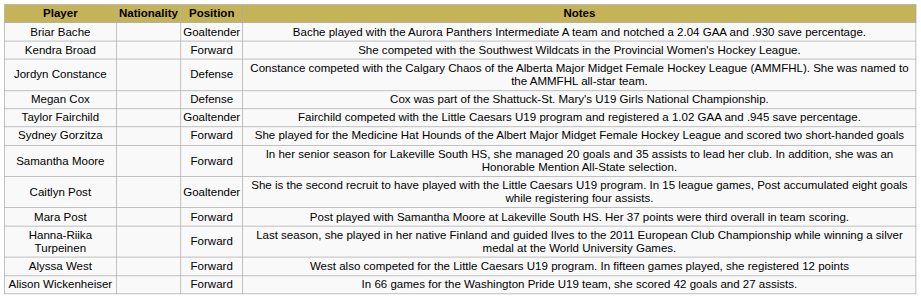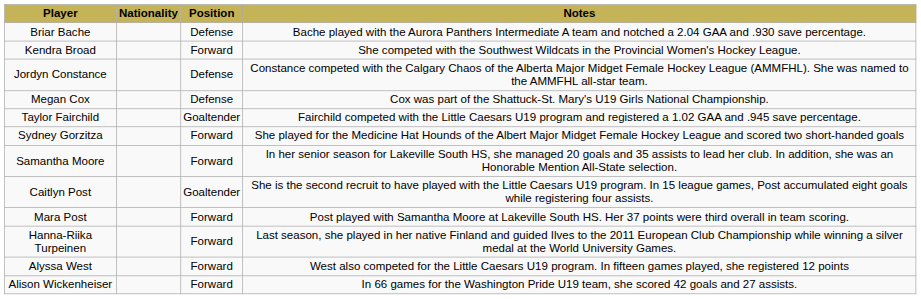 <table class="wikitable" width="80%">
 <tr align="center"  style=" background:#C5B358;color:black;">
 <td><strong>Player</strong></td>
 <td><strong>Nationality</strong></td>
 <td><strong>Position</strong></td>
 <td><strong>Notes</strong></td>
 </tr>
 <tr align="center" bgcolor="">
 <td>Briar Bache</td>
 <td></td>
-<td>Goaltender</td>
+<td>Defense</td>
 <td>Bache played with the Aurora Panthers Intermediate A team and notched a 2.04 GAA and .930 save percentage.</td>
 </tr>
 <tr align="center" bgcolor="">
 <td>Kendra Broad</td>
 <td></td>
 <td>Forward</td>
 <td>She competed with the Southwest Wildcats in the Provincial Women's Hockey League.</td>
 </tr>
 <tr align="center" bgcolor="">
 <td>Jordyn Constance</td>
 <td></td>
 <td>Defense</td>
 <td>Constance competed with the Calgary Chaos of the Alberta Major Midget Female Hockey League (AMMFHL). She was named to the AMMFHL all-star team.</td>
 </tr>
 <tr align="center" bgcolor="">
 <td>Megan Cox</td>
 <td></td>
 <td>Defense</td>
 <td>Cox was part of the Shattuck-St. Mary's U19 Girls National Championship.</td>
 </tr>
 <tr align="center" bgcolor="">
 <td>Taylor Fairchild</td>
 <td></td>
 <td>Goaltender</td>
 <td>Fairchild competed with the Little Caesars U19 program and registered a 1.02 GAA and .945 save percentage.</td>
 </tr>
 <tr align="center" bgcolor="">
 <td>Sydney Gorzitza</td>
 <td></td>
 <td>Forward</td>
 <td>She played for the Medicine Hat Hounds of the Albert Major Midget Female Hockey League and scored two short-handed goals</td>
 </tr>
 <tr align="center" bgcolor="">
 <td>Samantha Moore</td>
 <td></td>
 <td>Forward</td>
 <td>In her senior season for Lakeville South HS, she managed 20 goals and 35 assists to lead her club. In addition, she was an Honorable Mention All-State selection.</td>
 </tr>
 <tr align="center" bgcolor="">
 <td>Caitlyn Post</td>
 <td></td>
 <td>Goaltender</td>
 <td>She is the second recruit to have played with the Little Caesars U19 program. In 15 league games, Post accumulated eight goals while registering four assists.</td>
 </tr>
 <tr align="center" bgcolor="">
 <td>Mara Post</td>
 <td></td>
 <td>Forward</td>
 <td>Post played with Samantha Moore at Lakeville South HS. Her 37 points were third overall in team scoring.</td>
 </tr>
 <tr align="center" bgcolor="">
 <td>Hanna-Riika Turpeinen</td>
 <td></td>
 <td>Forward</td>
 <td>Last season, she played in her native Finland and guided Ilves to the 2011 European Club Championship while winning a silver medal at the World University Games.</td>
 </tr>
 <tr align="center" bgcolor="">
 <td>Alyssa West</td>
 <td></td>
 <td>Forward</td>
 <td>West also competed for the Little Caesars U19 program. In fifteen games played, she registered 12 points</td>
 </tr>
 <tr align="center" bgcolor="">
 <td>Alison Wickenheiser</td>
 <td></td>
 <td>Forward</td>
 <td>In 66 games for the Washington Pride U19 team, she scored 42 goals and 27 assists.</td>
 </tr>
 </table>
